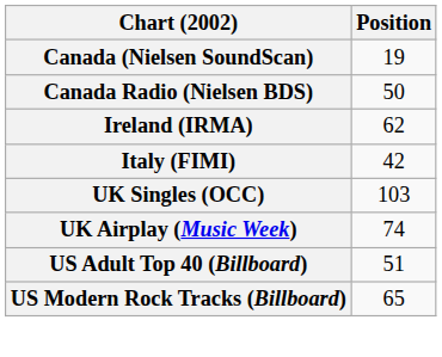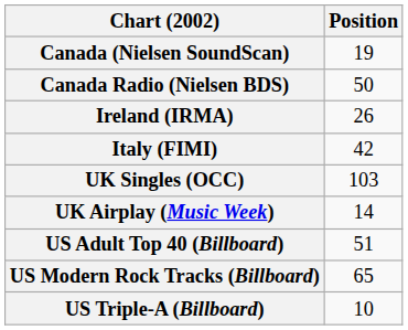 <table class="wikitable sortable plainrowheaders" style="text-align:center">
 <tr>
 <th>Chart (2002)</th>
 <th>Position</th>
 </tr>
 <tr>
 <th scope="row">Canada (Nielsen SoundScan)</th>
 <td>19</td>
 </tr>
 <tr>
 <th scope="row">Canada Radio (Nielsen BDS)</th>
 <td>50</td>
 </tr>
 <tr>
 <th scope="row">Ireland (IRMA)</th>
-<td>62</td>
+<td>26</td>
 </tr>
 <tr>
 <th scope="row">Italy (FIMI)</th>
 <td>42</td>
 </tr>
 <tr>
 <th scope="row">UK Singles (OCC)</th>
 <td>103</td>
 </tr>
 <tr>
 <th scope="row">UK Airplay (<em><a href='#'>Music Week</a></em>)</th>
-<td>74</td>
+<td>14</td>
 </tr>
 <tr>
 <th scope="row">US Adult Top 40 (<em>Billboard</em>)</th>
 <td>51</td>
 </tr>
 <tr>
 <th scope="row">US Modern Rock Tracks (<em>Billboard</em>)</th>
 <td>65</td>
 </tr>
+<tr>
+<th scope="row">US Triple-A (<em>Billboard</em>)</th>
+<td>10</td>
+</tr>
 </table>
